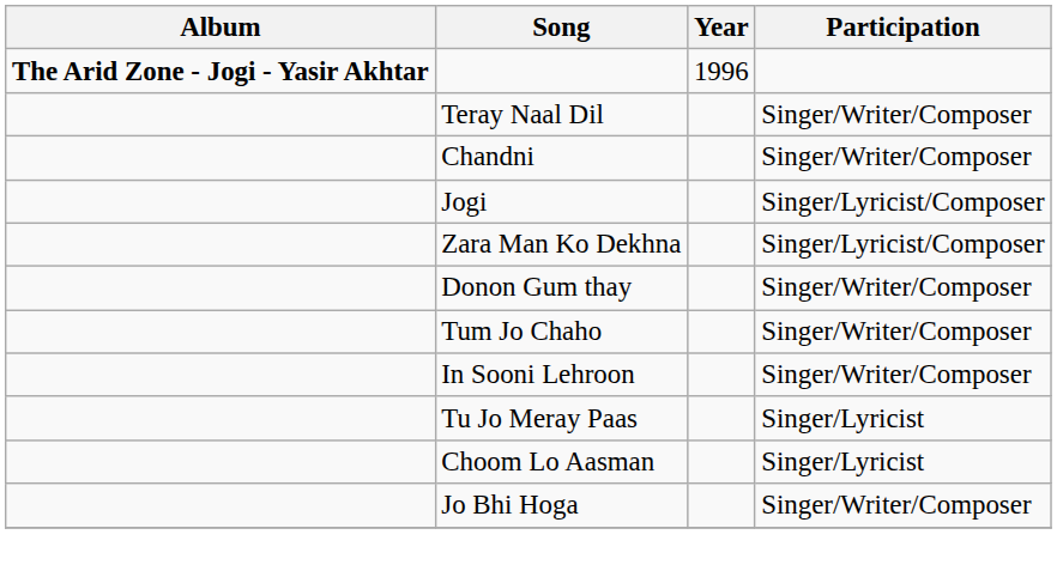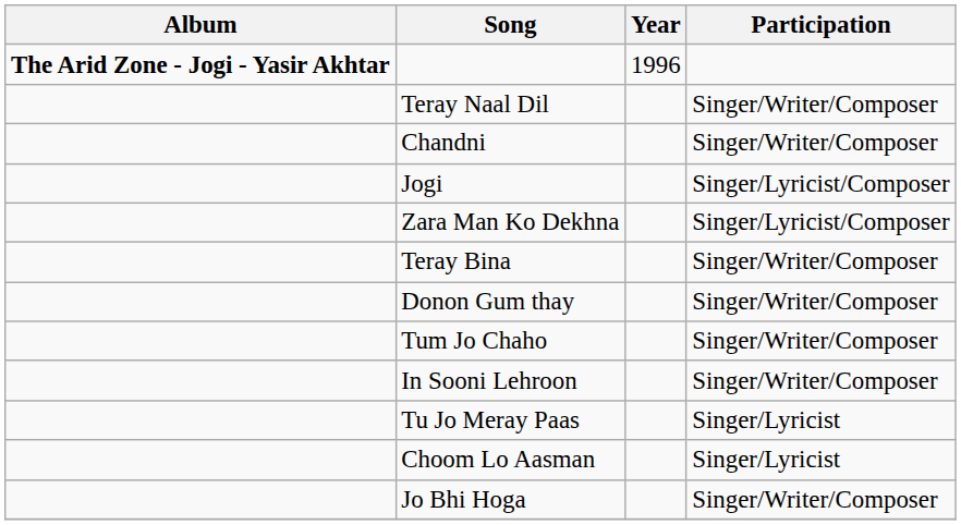 <table class="wikitable">
 <tr>
 <th>Album</th>
 <th>Song</th>
 <th>Year</th>
 <th>Participation</th>
 </tr>
 <tr>
 <td><strong>The Arid Zone - Jogi - Yasir Akhtar</strong></td>
 <td></td>
 <td>1996</td>
 <td></td>
 </tr>
 <tr>
 <td></td>
 <td>Teray Naal Dil</td>
 <td></td>
 <td>Singer/Writer/Composer</td>
 </tr>
 <tr>
 <td></td>
 <td>Chandni</td>
 <td></td>
 <td>Singer/Writer/Composer</td>
 </tr>
 <tr>
 <td></td>
 <td>Jogi</td>
 <td></td>
 <td>Singer/Lyricist/Composer</td>
 </tr>
 <tr>
 <td></td>
 <td>Zara Man Ko Dekhna</td>
 <td></td>
 <td>Singer/Lyricist/Composer</td>
+</tr>
+<tr>
+<td></td>
+<td>Teray Bina</td>
+<td></td>
+<td>Singer/Writer/Composer</td>
 </tr>
 <tr>
 <td></td>
 <td>Donon Gum thay</td>
 <td></td>
 <td>Singer/Writer/Composer</td>
 </tr>
 <tr>
 <td></td>
 <td>Tum Jo Chaho</td>
 <td></td>
 <td>Singer/Writer/Composer</td>
 </tr>
 <tr>
 <td></td>
 <td>In Sooni Lehroon</td>
 <td></td>
 <td>Singer/Writer/Composer</td>
 </tr>
 <tr>
 <td></td>
 <td>Tu Jo Meray Paas</td>
 <td></td>
 <td>Singer/Lyricist</td>
 </tr>
 <tr>
 <td></td>
 <td>Choom Lo Aasman</td>
 <td></td>
 <td>Singer/Lyricist</td>
 </tr>
 <tr>
 <td></td>
 <td>Jo Bhi Hoga</td>
 <td></td>
 <td>Singer/Writer/Composer</td>
 </tr>
 <tr>
 </tr>
 </table>
